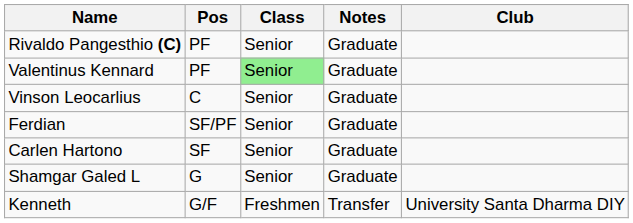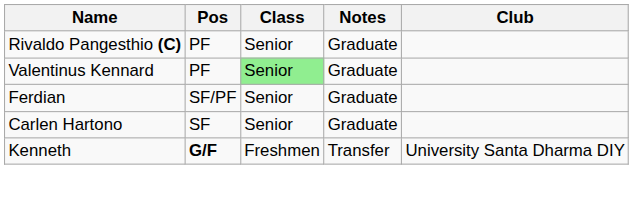 <table class="wikitable">
 <tr>
 <th>Name</th>
 <th>Pos</th>
 <th>Class</th>
 <th>Notes</th>
 <th>Club</th>
 </tr>
 <tr>
 <td>Rivaldo Pangesthio <strong>(C)</strong></td>
 <td>PF</td>
 <td>Senior</td>
 <td>Graduate</td>
 <td></td>
 </tr>
 <tr>
 <td>Valentinus Kennard</td>
 <td>PF</td>
 <td style="background: lightgreen;">Senior</td>
 <td>Graduate</td>
 <td></td>
 </tr>
 <tr>
-<td>Vinson Leocarlius</td>
-<td>C</td>
-<td>Senior</td>
-<td>Graduate</td>
-<td></td>
-</tr>
-<tr>
 <td>Ferdian</td>
 <td>SF/PF</td>
 <td>Senior</td>
 <td>Graduate</td>
 <td></td>
 </tr>
 <tr>
 <td>Carlen Hartono</td>
 <td>SF</td>
 <td>Senior</td>
 <td>Graduate</td>
 <td></td>
 </tr>
 <tr>
-<td>Shamgar Galed L</td>
-<td>G</td>
-<td>Senior</td>
-<td>Graduate</td>
-<td></td>
-</tr>
-<tr>
 <td>Kenneth</td>
-<td>G/F</td>
+<td><strong>G/F</strong></td>
 <td>Freshmen</td>
 <td>Transfer</td>
 <td>University Santa Dharma DIY</td>
 </tr>
 </table>
